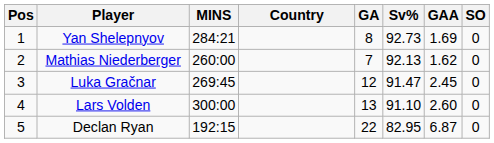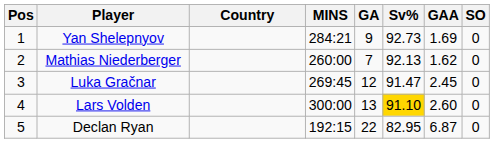 <table class="wikitable sortable" style="text-align: center;">
 <tr>
 <th width=30>Pos</th>
 <th width=165>Player</th>
+<th width=125>Country</th>
 <th width=20>MINS</th>
-<th width=125>Country</th>
 <th width=20>GA</th>
 <th width=20>Sv%</th>
 <th width=20>GAA</th>
 <th width=20>SO</th>
 </tr>
 <tr>
 <td>1</td>
 <td><a href='#'>Yan Shelepnyov</a></td>
+<td></td>
 <td>284:21</td>
-<td></td>
-<td>8</td>
+<td>9</td>
 <td>92.73</td>
 <td>1.69</td>
 <td>0</td>
 </tr>
 <tr>
 <td>2</td>
 <td><a href='#'>Mathias Niederberger</a></td>
+<td></td>
 <td>260:00</td>
-<td></td>
 <td>7</td>
 <td>92.13</td>
 <td>1.62</td>
 <td>0</td>
 </tr>
 <tr>
 <td>3</td>
 <td><a href='#'>Luka Gračnar</a></td>
+<td></td>
 <td>269:45</td>
-<td></td>
 <td>12</td>
 <td>91.47</td>
 <td>2.45</td>
 <td>0</td>
 </tr>
 <tr>
 <td>4</td>
 <td><a href='#'>Lars Volden</a></td>
+<td></td>
 <td>300:00</td>
-<td></td>
 <td>13</td>
-<td>91.10</td>
+<td style="background: gold;">91.10</td>
 <td>2.60</td>
 <td>0</td>
 </tr>
 <tr>
 <td>5</td>
 <td>Declan Ryan</td>
+<td></td>
 <td>192:15</td>
-<td></td>
 <td>22</td>
 <td>82.95</td>
 <td>6.87</td>
 <td>0</td>
 </tr>
 </table>
